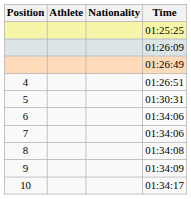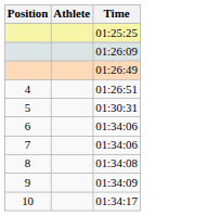 <table class="wikitable sortable">
 <tr>
 <th scope="col">Position</th>
 <th scope="col">Athlete</th>
-<th scope="col">Nationality</th>
 <th scope="col">Time</th>
 </tr>
 <tr bgcolor="#F7F6A8">
 <td align=center></td>
-<td></td>
 <td></td>
 <td>01:25:25</td>
 </tr>
 <tr bgcolor="#DCE5E5">
 <td align=center></td>
 <td></td>
-<td></td>
 <td>01:26:09</td>
 </tr>
 <tr bgcolor="#FFDAB9">
 <td align=center></td>
-<td></td>
 <td></td>
 <td>01:26:49</td>
 </tr>
 <tr>
 <td align=center>4</td>
 <td></td>
-<td></td>
 <td>01:26:51</td>
 </tr>
 <tr>
 <td align=center>5</td>
-<td></td>
 <td></td>
 <td>01:30:31</td>
 </tr>
 <tr>
 <td align=center>6</td>
 <td></td>
-<td></td>
 <td>01:34:06</td>
 </tr>
 <tr>
 <td align=center>7</td>
-<td></td>
 <td></td>
 <td>01:34:06</td>
 </tr>
 <tr>
 <td align=center>8</td>
 <td></td>
-<td></td>
 <td>01:34:08</td>
 </tr>
 <tr>
 <td align=center>9</td>
-<td></td>
 <td></td>
 <td>01:34:09</td>
 </tr>
 <tr>
 <td align=center>10</td>
 <td></td>
-<td></td>
 <td>01:34:17</td>
 </tr>
 </table>
